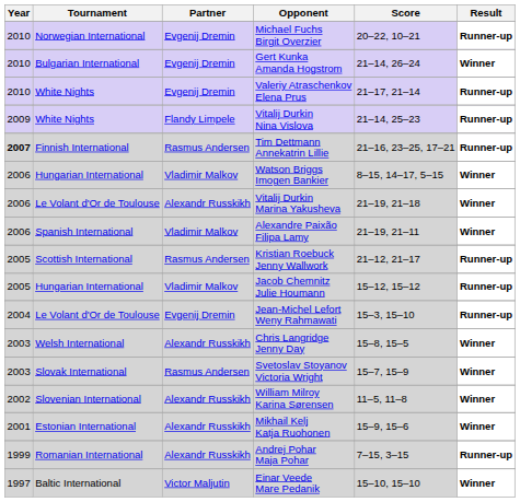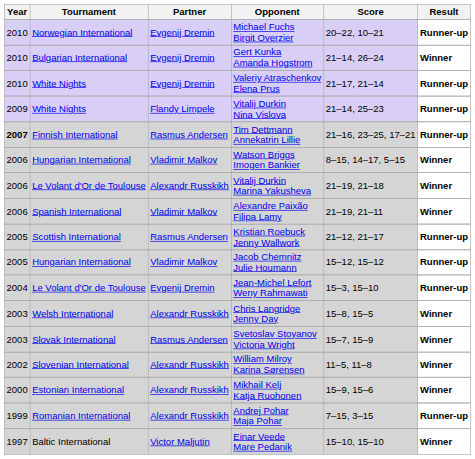 <table class="sortable wikitable" style="font-size: 90%;">
 <tr>
 <th>Year</th>
 <th>Tournament</th>
 <th>Partner</th>
 <th>Opponent</th>
 <th>Score</th>
 <th>Result</th>
 </tr>
 <tr>
 </tr>
 <tr style="background:#D8CEF6">
 <td align="center">2010</td>
 <td align="left"><a href='#'>Norwegian International</a></td>
 <td align="left"> <a href='#'>Evgenij Dremin</a></td>
 <td align="left"> <a href='#'>Michael Fuchs</a><br> <a href='#'>Birgit Overzier</a></td>
 <td align="left">20–22, 10–21</td>
 <td style="text-align:left; background:white"> <strong>Runner-up</strong></td>
 </tr>
 <tr>
 </tr>
 <tr style="background:#D8CEF6">
 <td align="center">2010</td>
 <td align="left"><a href='#'>Bulgarian International</a></td>
 <td align="left"> <a href='#'>Evgenij Dremin</a></td>
 <td align="left"> <a href='#'>Gert Kunka</a><br> <a href='#'>Amanda Hogstrom</a></td>
 <td align="left">21–14, 26–24</td>
 <td style="text-align:left; background:white"> <strong>Winner</strong></td>
 </tr>
 <tr>
 </tr>
 <tr style="background:#D8CEF6">
 <td align="center">2010</td>
 <td align="left"><a href='#'>White Nights</a></td>
 <td align="left"> <a href='#'>Evgenij Dremin</a></td>
 <td align="left"> <a href='#'>Valeriy Atraschenkov</a><br> <a href='#'>Elena Prus</a></td>
 <td align="left">21–17, 21–14</td>
 <td style="text-align:left; background:white"> <strong>Runner-up</strong></td>
 </tr>
 <tr>
 </tr>
 <tr style="background:#D8CEF6">
 <td align="center">2009</td>
 <td align="left"><a href='#'>White Nights</a></td>
 <td align="left"> <a href='#'>Flandy Limpele</a></td>
 <td align="left"> <a href='#'>Vitalij Durkin</a><br> <a href='#'>Nina Vislova</a></td>
 <td align="left">21–14, 25–23</td>
 <td style="text-align:left; background:white"> <strong>Runner-up</strong></td>
 </tr>
 <tr>
 </tr>
 <tr style="background:#D5D5D5">
 <td align="center"><strong>2007</strong></td>
 <td align="left"><a href='#'>Finnish International</a></td>
 <td align="left"> <a href='#'>Rasmus Andersen</a></td>
 <td align="left"> <a href='#'>Tim Dettmann</a><br> <a href='#'>Annekatrin Lillie</a></td>
 <td align="left">21–16, 23–25, 17–21</td>
 <td style="text-align:left; background:white"> <strong>Runner-up</strong></td>
 </tr>
 <tr>
 </tr>
 <tr style="background:#D5D5D5">
 <td align="center">2006</td>
 <td align="left"><a href='#'>Hungarian International</a></td>
 <td align="left"> <a href='#'>Vladimir Malkov</a></td>
 <td align="left"> <a href='#'>Watson Briggs</a><br> <a href='#'>Imogen Bankier</a></td>
 <td align="left">8–15, 14–17, 5–15</td>
 <td style="text-align:left; background:white"> <strong>Winner</strong></td>
 </tr>
 <tr>
 </tr>
 <tr style="background:#D5D5D5">
 <td align="center">2006</td>
 <td align="left"><a href='#'>Le Volant d'Or de Toulouse</a></td>
 <td align="left"> <a href='#'>Alexandr Russkikh</a></td>
 <td align="left"> <a href='#'>Vitalij Durkin</a><br> <a href='#'>Marina Yakusheva</a></td>
 <td align="left">21–19, 21–18</td>
 <td style="text-align:left; background:white"> <strong>Winner</strong></td>
 </tr>
 <tr>
 </tr>
 <tr style="background:#D5D5D5">
 <td align="center">2006</td>
 <td align="left"><a href='#'>Spanish International</a></td>
 <td align="left"> <a href='#'>Vladimir Malkov</a></td>
 <td align="left"> <a href='#'>Alexandre Paixão</a><br> <a href='#'>Filipa Lamy</a></td>
 <td align="left">21–19, 21–11</td>
 <td style="text-align:left; background:white"> <strong>Winner</strong></td>
 </tr>
 <tr>
 </tr>
 <tr style="background:#D5D5D5">
 <td align="center">2005</td>
 <td align="left"><a href='#'>Scottish International</a></td>
 <td align="left"> <a href='#'>Rasmus Andersen</a></td>
 <td align="left"> <a href='#'>Kristian Roebuck</a><br> <a href='#'>Jenny Wallwork</a></td>
 <td align="left">21–12, 21–17</td>
 <td style="text-align:left; background:white"> <strong>Runner-up</strong></td>
 </tr>
 <tr>
 </tr>
 <tr style="background:#D5D5D5">
 <td align="center">2005</td>
 <td align="left"><a href='#'>Hungarian International</a></td>
 <td align="left"> <a href='#'>Vladimir Malkov</a></td>
 <td align="left"> <a href='#'>Jacob Chemnitz</a><br> <a href='#'>Julie Houmann</a></td>
 <td align="left">15–12, 15–12</td>
 <td style="text-align:left; background:white"> <strong>Runner-up</strong></td>
 </tr>
 <tr>
 </tr>
 <tr style="background:#D5D5D5">
 <td align="center">2004</td>
 <td align="left"><a href='#'>Le Volant d'Or de Toulouse</a></td>
 <td align="left"> <a href='#'>Evgenij Dremin</a></td>
 <td align="left"> <a href='#'>Jean-Michel Lefort</a><br> <a href='#'>Weny Rahmawati</a></td>
 <td align="left">15–3, 15–10</td>
 <td style="text-align:left; background:white"> <strong>Runner-up</strong></td>
 </tr>
 <tr>
 </tr>
 <tr style="background:#D5D5D5">
 <td align="center">2003</td>
 <td align="left"><a href='#'>Welsh International</a></td>
 <td align="left"> <a href='#'>Alexandr Russkikh</a></td>
 <td align="left"> <a href='#'>Chris Langridge</a><br> <a href='#'>Jenny Day</a></td>
 <td align="left">15–8, 15–5</td>
 <td style="text-align:left; background:white"> <strong>Winner</strong></td>
 </tr>
 <tr>
 </tr>
 <tr style="background:#D5D5D5">
 <td align="center">2003</td>
 <td align="left"><a href='#'>Slovak International</a></td>
 <td align="left"> <a href='#'>Rasmus Andersen</a></td>
 <td align="left"> <a href='#'>Svetoslav Stoyanov</a><br> <a href='#'>Victoria Wright</a></td>
 <td align="left">15–7, 15–9</td>
 <td style="text-align:left; background:white"> <strong>Winner</strong></td>
 </tr>
 <tr>
 </tr>
 <tr style="background:#D5D5D5">
 <td align="center">2002</td>
 <td align="left"><a href='#'>Slovenian International</a></td>
 <td align="left"> <a href='#'>Alexandr Russkikh</a></td>
 <td align="left"> <a href='#'>William Milroy</a><br> <a href='#'>Karina Sørensen</a></td>
 <td align="left">11–5, 11–8</td>
 <td style="text-align:left; background:white"> <strong>Winner</strong></td>
 </tr>
 <tr>
 </tr>
 <tr style="background:#D5D5D5">
-<td align="center">2001</td>
+<td align="center">2000</td>
 <td align="left"><a href='#'>Estonian International</a></td>
 <td align="left"> <a href='#'>Alexandr Russkikh</a></td>
 <td align="left"> <a href='#'>Mikhail Kelj</a><br> <a href='#'>Katja Ruohonen</a></td>
 <td align="left">15–9, 15–6</td>
 <td style="text-align:left; background:white"> <strong>Winner</strong></td>
 </tr>
 <tr>
 </tr>
 <tr style="background:#D5D5D5">
 <td align="center">1999</td>
 <td align="left"><a href='#'>Romanian International</a></td>
 <td align="left"> <a href='#'>Alexandr Russkikh</a></td>
 <td align="left"> <a href='#'>Andrej Pohar</a><br> <a href='#'>Maja Pohar</a></td>
 <td align="left">7–15, 3–15</td>
 <td style="text-align:left; background:white"> <strong>Runner-up</strong></td>
 </tr>
 <tr>
 </tr>
 <tr style="background:#D5D5D5">
 <td align="center">1997</td>
 <td align="left">Baltic International</td>
 <td align="left"> <a href='#'>Victor Maljutin</a></td>
 <td align="left"> <a href='#'>Einar Veede</a><br> <a href='#'>Mare Pedanik</a></td>
 <td align="left">15–10, 15–10</td>
 <td style="text-align:left; background:white"> <strong>Winner</strong></td>
 </tr>
 </table>
